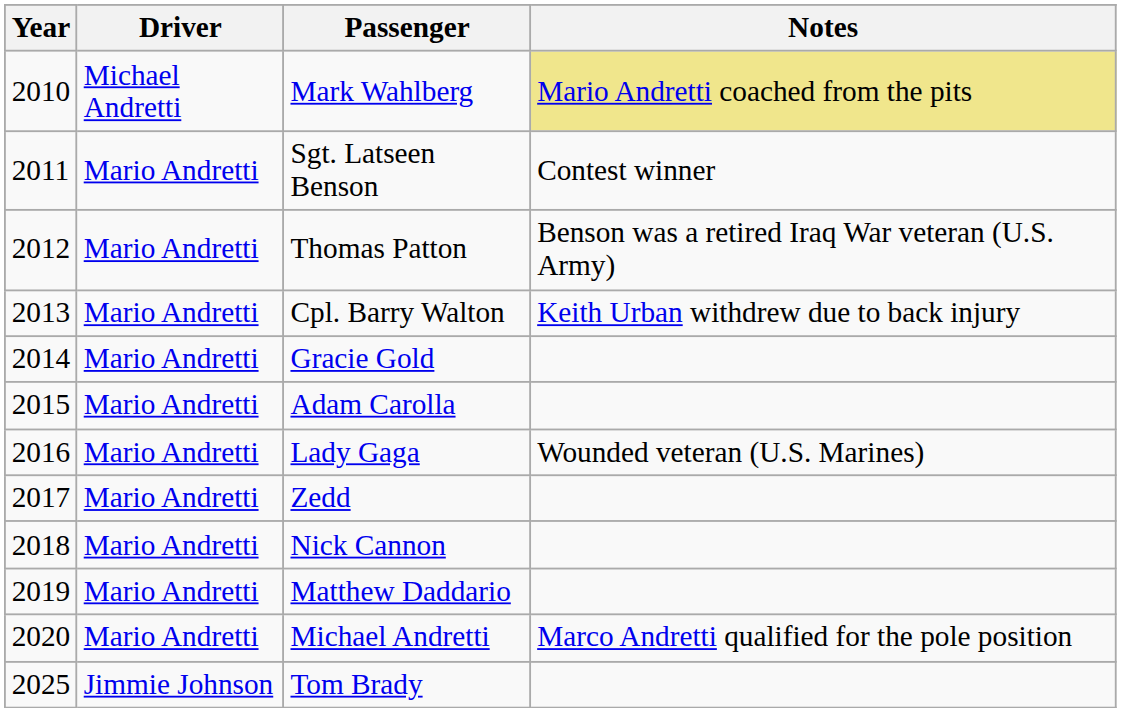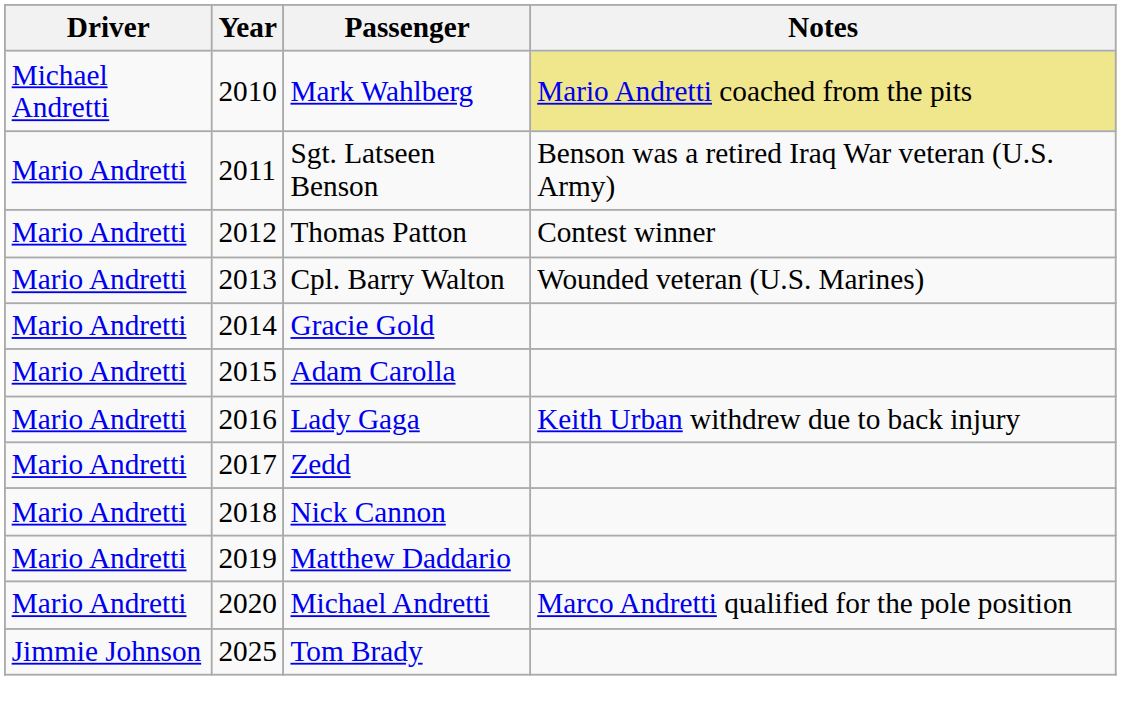 <table class=wikitable>
 <tr>
+<th>Driver</th>
 <th>Year</th>
-<th>Driver</th>
 <th>Passenger</th>
 <th>Notes</th>
 </tr>
 <tr>
+<td><a href='#'>Michael Andretti</a></td>
 <td>2010</td>
-<td><a href='#'>Michael Andretti</a></td>
 <td><a href='#'>Mark Wahlberg</a></td>
 <td style="background: khaki;"><a href='#'>Mario Andretti</a> coached from the pits</td>
 </tr>
 <tr>
+<td><a href='#'>Mario Andretti</a></td>
 <td>2011</td>
+<td>Sgt. Latseen Benson</td>
+<td>Benson was a retired Iraq War veteran (U.S. Army)</td>
+</tr>
+<tr>
 <td><a href='#'>Mario Andretti</a></td>
-<td>Sgt. Latseen Benson</td>
+<td>2012</td>
+<td>Thomas Patton</td>
 <td>Contest winner</td>
 </tr>
 <tr>
-<td>2012</td>
 <td><a href='#'>Mario Andretti</a></td>
-<td>Thomas Patton</td>
-<td>Benson was a retired Iraq War veteran (U.S. Army)</td>
+<td>2013</td>
+<td>Cpl. Barry Walton</td>
+<td>Wounded veteran (U.S. Marines)</td>
 </tr>
 <tr>
-<td>2013</td>
 <td><a href='#'>Mario Andretti</a></td>
-<td>Cpl. Barry Walton</td>
-<td><a href='#'>Keith Urban</a> withdrew due to back injury</td>
-</tr>
-<tr>
 <td>2014</td>
-<td><a href='#'>Mario Andretti</a></td>
 <td><a href='#'>Gracie Gold</a></td>
 <td></td>
 </tr>
 <tr>
+<td><a href='#'>Mario Andretti</a></td>
 <td>2015</td>
-<td><a href='#'>Mario Andretti</a></td>
 <td><a href='#'>Adam Carolla</a></td>
 <td></td>
 </tr>
 <tr>
+<td><a href='#'>Mario Andretti</a></td>
 <td>2016</td>
-<td><a href='#'>Mario Andretti</a></td>
 <td><a href='#'>Lady Gaga</a></td>
-<td>Wounded veteran (U.S. Marines)</td>
+<td><a href='#'>Keith Urban</a> withdrew due to back injury</td>
 </tr>
 <tr>
+<td><a href='#'>Mario Andretti</a></td>
 <td>2017</td>
-<td><a href='#'>Mario Andretti</a></td>
 <td><a href='#'>Zedd</a></td>
 <td></td>
 </tr>
 <tr>
+<td><a href='#'>Mario Andretti</a></td>
 <td>2018</td>
-<td><a href='#'>Mario Andretti</a></td>
 <td><a href='#'>Nick Cannon</a></td>
 <td></td>
 </tr>
 <tr>
+<td><a href='#'>Mario Andretti</a></td>
 <td>2019</td>
-<td><a href='#'>Mario Andretti</a></td>
 <td><a href='#'>Matthew Daddario</a></td>
 <td></td>
 </tr>
 <tr>
+<td><a href='#'>Mario Andretti</a></td>
 <td>2020</td>
-<td><a href='#'>Mario Andretti</a></td>
 <td><a href='#'>Michael Andretti</a></td>
 <td><a href='#'>Marco Andretti</a> qualified for the pole position</td>
 </tr>
 <tr>
+<td><a href='#'>Jimmie Johnson</a></td>
 <td>2025</td>
-<td><a href='#'>Jimmie Johnson</a></td>
 <td><a href='#'>Tom Brady</a></td>
 <td></td>
 </tr>
 </table>
